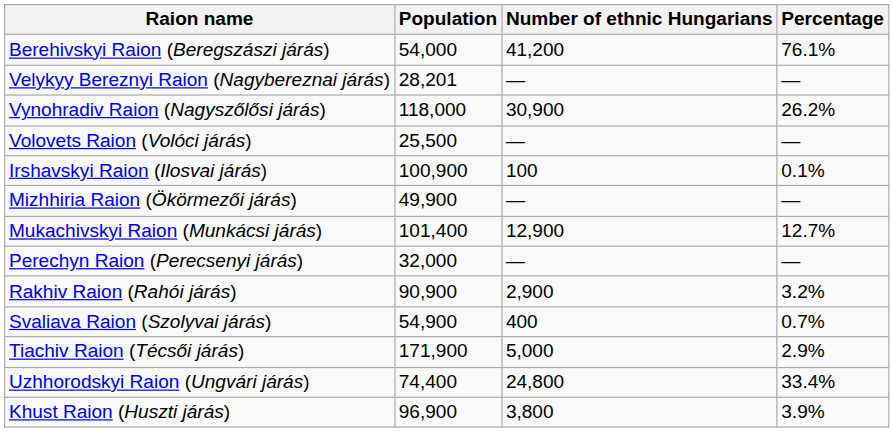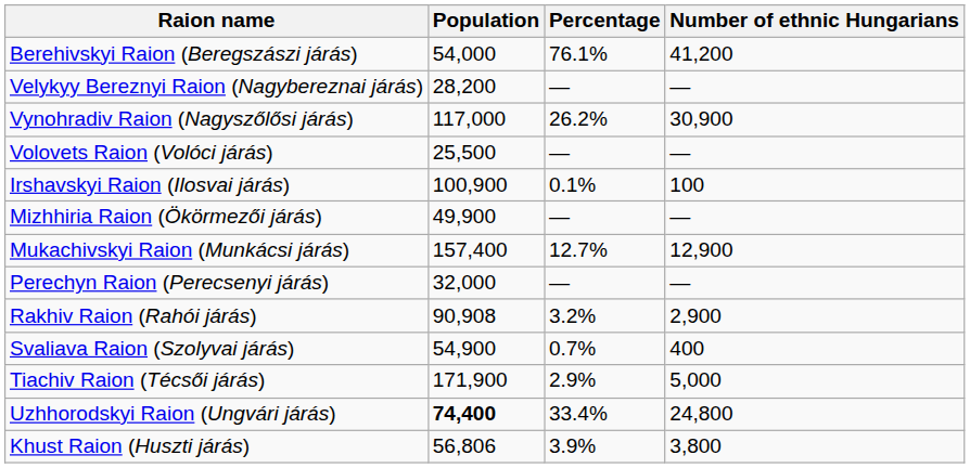 <table class="wikitable sortable">
 <tr>
 <th>Raion name</th>
 <th>Population</th>
+<th>Percentage</th>
 <th>Number of ethnic Hungarians</th>
-<th>Percentage</th>
 </tr>
 <tr>
 <td><a href='#'>Berehivskyi Raion</a> (<em>Beregszászi járás</em>)</td>
 <td>54,000</td>
+<td>76.1%</td>
 <td>41,200</td>
-<td>76.1%</td>
 </tr>
 <tr>
 <td><a href='#'>Velykyy Bereznyi Raion</a> (<em>Nagybereznai járás</em>)</td>
-<td>28,201</td>
+<td>28,200</td>
 <td>—</td>
 <td>—</td>
 </tr>
 <tr>
 <td><a href='#'>Vynohradiv Raion</a> (<em>Nagyszőlősi járás</em>)</td>
-<td>118,000</td>
+<td>117,000</td>
+<td>26.2%</td>
 <td>30,900</td>
-<td>26.2%</td>
 </tr>
 <tr>
 <td><a href='#'>Volovets Raion</a> (<em>Volóci járás</em>)</td>
 <td>25,500</td>
 <td>—</td>
 <td>—</td>
 </tr>
 <tr>
 <td><a href='#'>Irshavskyi Raion</a> (<em>Ilosvai járás</em>)</td>
 <td>100,900</td>
+<td>0.1%</td>
 <td>100</td>
-<td>0.1%</td>
 </tr>
 <tr>
 <td><a href='#'>Mizhhiria Raion</a> (<em>Ökörmezői járás</em>)</td>
 <td>49,900</td>
 <td>—</td>
 <td>—</td>
 </tr>
 <tr>
 <td><a href='#'>Mukachivskyi Raion</a> (<em>Munkácsi járás</em>)</td>
-<td>101,400</td>
+<td>157,400</td>
+<td>12.7%</td>
 <td>12,900</td>
-<td>12.7%</td>
 </tr>
 <tr>
 <td><a href='#'>Perechyn Raion</a> (<em>Perecsenyi járás</em>)</td>
 <td>32,000</td>
 <td>—</td>
 <td>—</td>
 </tr>
 <tr>
 <td><a href='#'>Rakhiv Raion</a> (<em>Rahói járás</em>)</td>
-<td>90,900</td>
+<td>90,908</td>
+<td>3.2%</td>
 <td>2,900</td>
-<td>3.2%</td>
 </tr>
 <tr>
 <td><a href='#'>Svaliava Raion</a> (<em>Szolyvai járás</em>)</td>
 <td>54,900</td>
+<td>0.7%</td>
 <td>400</td>
-<td>0.7%</td>
 </tr>
 <tr>
 <td><a href='#'>Tiachiv Raion</a> (<em>Técsői járás</em>)</td>
 <td>171,900</td>
+<td>2.9%</td>
 <td>5,000</td>
-<td>2.9%</td>
 </tr>
 <tr>
 <td><a href='#'>Uzhhorodskyi Raion</a> (<em>Ungvári járás</em>)</td>
-<td>74,400</td>
+<td><strong>74,400</strong></td>
+<td>33.4%</td>
 <td>24,800</td>
-<td>33.4%</td>
 </tr>
 <tr>
 <td><a href='#'>Khust Raion</a> (<em>Huszti járás</em>)</td>
-<td>96,900</td>
+<td>56,806</td>
+<td>3.9%</td>
 <td>3,800</td>
-<td>3.9%</td>
 </tr>
 </table>
